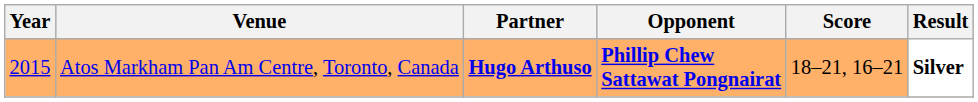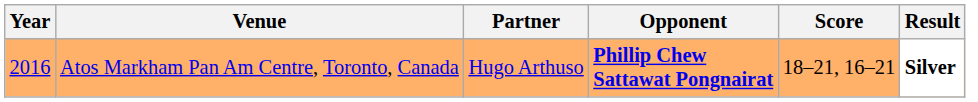 <table class="sortable wikitable" style="font-size: 90%;">
 <tr>
 <th>Year</th>
 <th>Venue</th>
 <th>Partner</th>
 <th>Opponent</th>
 <th>Score</th>
 <th>Result</th>
 </tr>
 <tr style="background:#FFB069">
-<td align="center"><a href='#'>2015</a></td>
+<td align="center"><a href='#'>2016</a></td>
 <td align="left"><a href='#'>Atos Markham Pan Am Centre</a>, <a href='#'>Toronto</a>, <a href='#'>Canada</a></td>
-<td align="left"><strong> <a href='#'>Hugo Arthuso</a></strong></td>
+<td align="left"> <a href='#'>Hugo Arthuso</a></td>
 <td align="left"><strong> <a href='#'>Phillip Chew</a> <br>  <a href='#'>Sattawat Pongnairat</a></strong></td>
 <td align="left">18–21, 16–21</td>
 <td style="text-align:left; background:white"> <strong>Silver</strong></td>
 </tr>
 </table>
